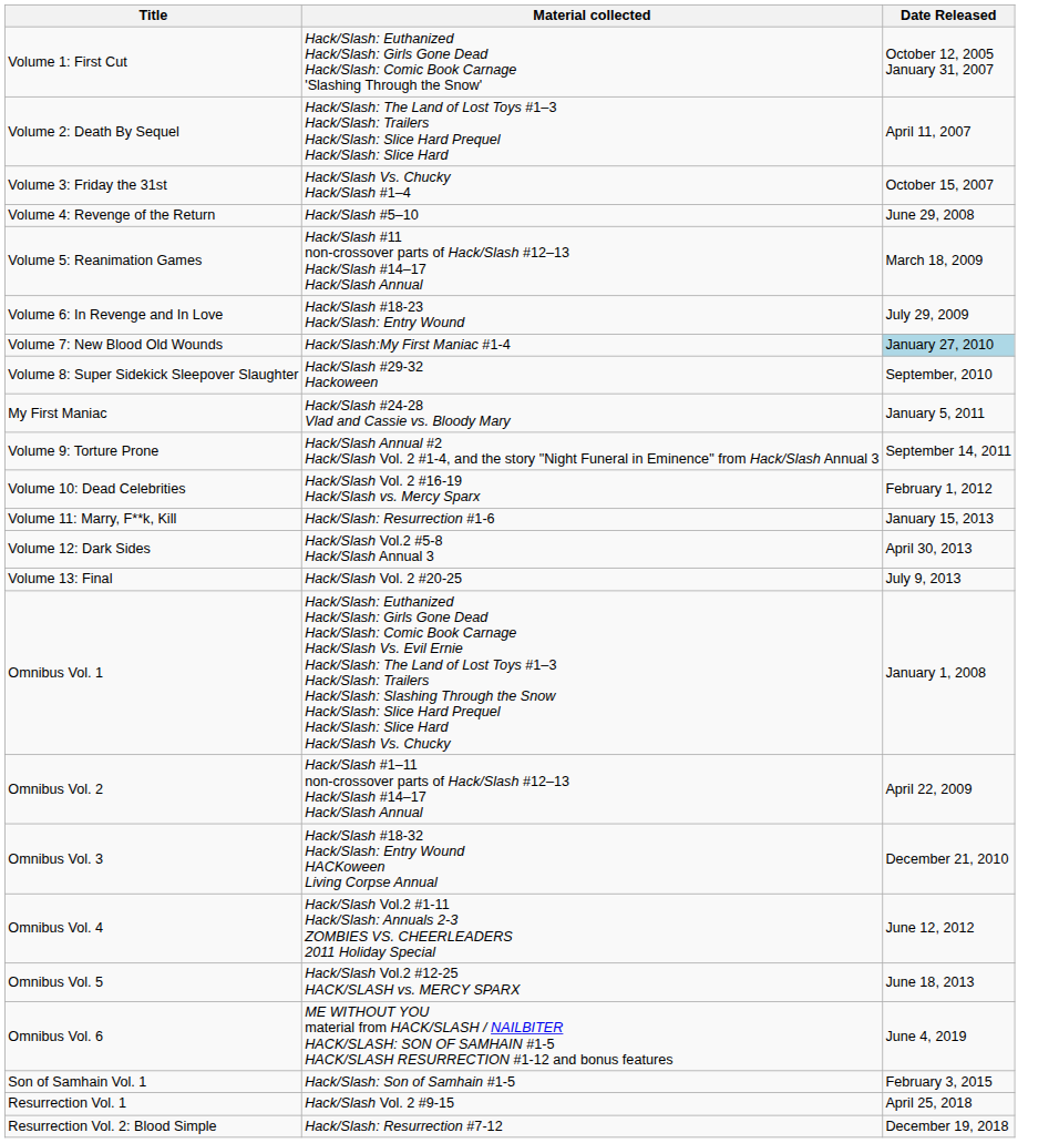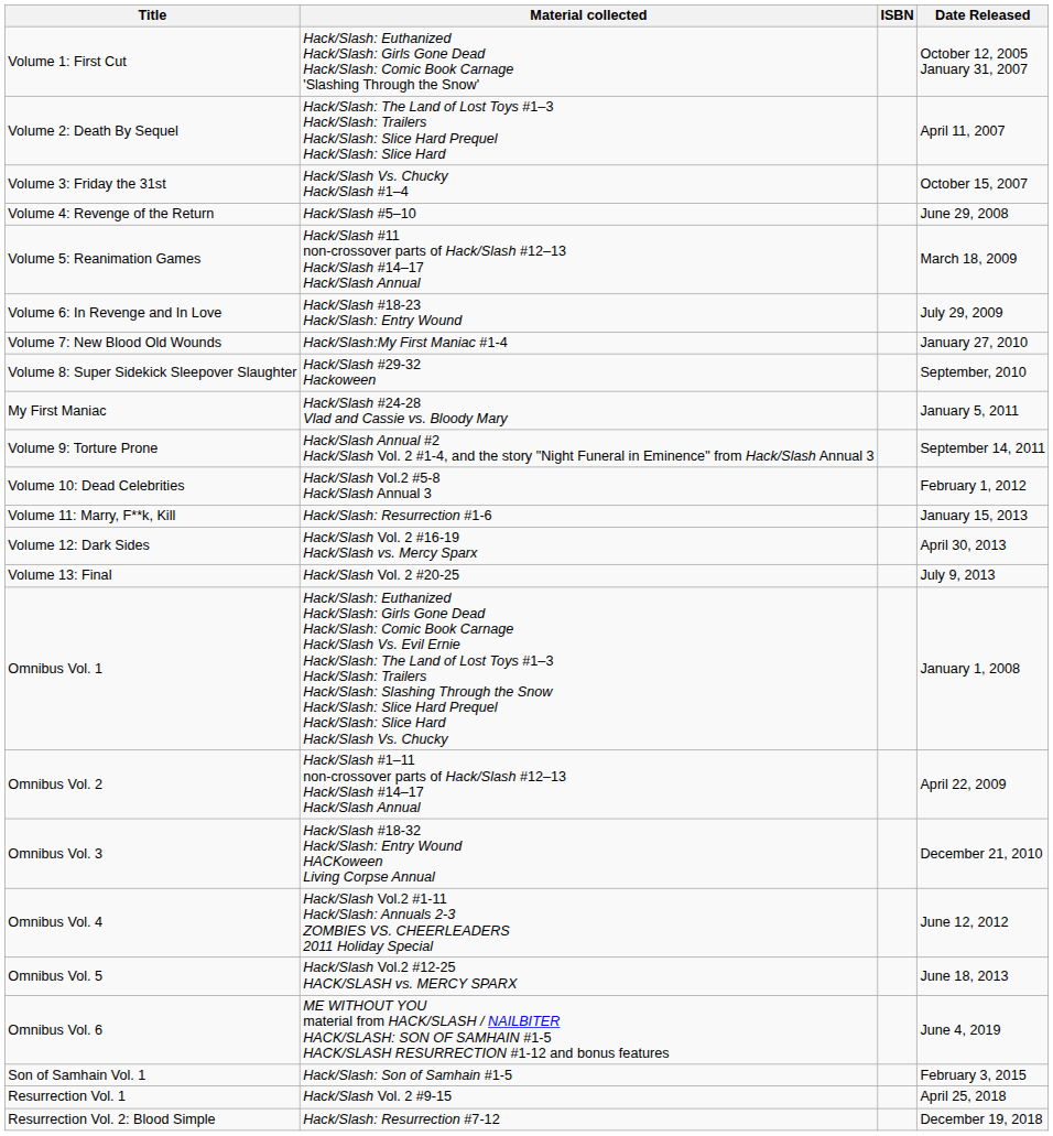 <table class="wikitable">
 <tr>
 <th>Title</th>
 <th>Material collected</th>
+<th>ISBN</th>
 <th>Date Released</th>
 </tr>
 <tr>
 <td>Volume 1: First Cut</td>
 <td><em>Hack/Slash: Euthanized</em> <br> <em>Hack/Slash: Girls Gone Dead</em> <br><em>Hack/Slash: Comic Book Carnage</em> <br> 'Slashing Through the Snow' <br></td>
+<td> <br> </td>
 <td>October 12, 2005 <br> January 31, 2007</td>
 </tr>
 <tr>
 <td>Volume 2: Death By Sequel</td>
 <td><em>Hack/Slash: The Land of Lost Toys</em> #1–3 <br> <em>Hack/Slash: Trailers</em> <br> <em>Hack/Slash: Slice Hard Prequel</em> <br> <em>Hack/Slash: Slice Hard</em></td>
+<td></td>
 <td>April 11, 2007</td>
 </tr>
 <tr>
 <td>Volume 3: Friday the 31st</td>
 <td><em>Hack/Slash Vs. Chucky</em> <br> <em>Hack/Slash</em> #1–4</td>
+<td></td>
 <td>October 15, 2007</td>
 </tr>
 <tr>
 <td>Volume 4: Revenge of the Return</td>
 <td><em>Hack/Slash</em> #5–10</td>
+<td></td>
 <td>June 29, 2008</td>
 </tr>
 <tr>
 <td>Volume 5: Reanimation Games</td>
 <td><em>Hack/Slash</em> #11 <br> non-crossover parts of <em>Hack/Slash</em> #12–13 <br> <em>Hack/Slash</em> #14–17 <br> <em>Hack/Slash Annual</em></td>
+<td></td>
 <td>March 18, 2009</td>
 </tr>
 <tr>
 <td>Volume 6: In Revenge and In Love</td>
 <td><em>Hack/Slash</em> #18-23 <br> <em>Hack/Slash: Entry Wound</em></td>
+<td></td>
 <td>July 29, 2009</td>
 </tr>
 <tr>
 <td>Volume 7: New Blood Old Wounds</td>
 <td><em>Hack/Slash:My First Maniac</em> #1-4 <br></td>
-<td style="background: lightblue;">January 27, 2010</td>
+<td></td>
+<td>January 27, 2010</td>
 </tr>
 <tr>
 <td>Volume 8: Super Sidekick Sleepover Slaughter</td>
 <td><em>Hack/Slash</em> #29-32 <br> <em>Hackoween</em></td>
+<td></td>
 <td>September, 2010</td>
 </tr>
 <tr>
 <td>My First Maniac</td>
 <td><em>Hack/Slash</em> #24-28 <br> <em>Vlad and Cassie vs. Bloody Mary</em></td>
+<td></td>
 <td>January 5, 2011</td>
 </tr>
 <tr>
 <td>Volume 9: Torture Prone</td>
 <td><em>Hack/Slash Annual</em> #2 <br> <em>Hack/Slash</em> Vol. 2 #1-4, and the story "Night Funeral in Eminence" from <em>Hack/Slash</em> Annual 3</td>
+<td></td>
 <td>September 14, 2011</td>
 </tr>
 <tr>
 <td>Volume 10: Dead Celebrities</td>
-<td><em>Hack/Slash</em> Vol. 2 #16-19 <br> <em>Hack/Slash vs. Mercy Sparx</em></td>
+<td><em>Hack/Slash</em> Vol.2 #5-8 <br> <em>Hack/Slash</em> Annual 3</td>
+<td></td>
 <td>February 1, 2012</td>
 </tr>
 <tr>
 <td>Volume 11: Marry, F**k, Kill</td>
 <td><em>Hack/Slash: Resurrection</em> #1-6</td>
+<td></td>
 <td>January 15, 2013</td>
 </tr>
 <tr>
 <td>Volume 12: Dark Sides</td>
-<td><em>Hack/Slash</em> Vol.2 #5-8 <br> <em>Hack/Slash</em> Annual 3</td>
+<td><em>Hack/Slash</em> Vol. 2 #16-19 <br> <em>Hack/Slash vs. Mercy Sparx</em></td>
+<td></td>
 <td>April 30, 2013</td>
 </tr>
 <tr>
 <td>Volume 13: Final</td>
 <td><em>Hack/Slash</em> Vol. 2 #20-25</td>
+<td></td>
 <td>July 9, 2013</td>
 </tr>
 <tr>
 <td>Omnibus Vol. 1</td>
 <td><em>Hack/Slash: Euthanized</em> <br> <em>Hack/Slash: Girls Gone Dead</em> <br> <em>Hack/Slash: Comic Book Carnage</em> <br> <em>Hack/Slash Vs. Evil Ernie</em> <br> <em>Hack/Slash: The Land of Lost Toys</em> #1–3<br> <em>Hack/Slash: Trailers</em> <br> <em>Hack/Slash: Slashing Through the Snow</em> <br> <em>Hack/Slash: Slice Hard Prequel</em> <br> <em>Hack/Slash: Slice Hard</em> <br> <em>Hack/Slash Vs. Chucky</em></td>
+<td></td>
 <td>January 1, 2008</td>
 </tr>
 <tr>
 <td>Omnibus Vol. 2</td>
 <td><em>Hack/Slash</em> #1–11 <br> non-crossover parts of <em>Hack/Slash</em> #12–13 <br> <em>Hack/Slash</em> #14–17 <br> <em>Hack/Slash Annual</em></td>
+<td></td>
 <td>April 22, 2009</td>
 </tr>
 <tr>
 <td>Omnibus Vol. 3</td>
 <td><em>Hack/Slash</em> #18-32 <br> <em>Hack/Slash: Entry Wound</em> <br> <em>HACKoween</em> <br> <em>Living Corpse Annual</em></td>
+<td></td>
 <td>December 21, 2010</td>
 </tr>
 <tr>
 <td>Omnibus Vol. 4</td>
 <td><em>Hack/Slash</em> Vol.2 #1-11 <br> <em>Hack/Slash: Annuals 2-3</em> <br> <em>ZOMBIES VS. CHEERLEADERS </em> <br> <em>2011 Holiday Special</em></td>
+<td></td>
 <td>June 12, 2012</td>
 </tr>
 <tr>
 <td>Omnibus Vol. 5</td>
 <td><em>Hack/Slash</em> Vol.2 #12-25 <br> <em>HACK/SLASH vs. MERCY SPARX </em></td>
+<td></td>
 <td>June 18, 2013</td>
 </tr>
 <tr>
 <td>Omnibus Vol. 6</td>
 <td><em>ME WITHOUT YOU</em><br> material from <em>HACK/SLASH / <a href='#'>NAILBITER</a></em> <br> <em>HACK/SLASH: SON OF SAMHAIN</em> #1-5 <br> <em>HACK/SLASH RESURRECTION</em> #1-12 and bonus features</td>
+<td></td>
 <td>June 4, 2019</td>
 </tr>
 <tr>
 <td>Son of Samhain Vol. 1</td>
 <td><em>Hack/Slash: Son of Samhain</em> #1-5</td>
+<td></td>
 <td>February 3, 2015</td>
 </tr>
 <tr>
 <td>Resurrection Vol. 1</td>
 <td><em>Hack/Slash</em> Vol. 2 #9-15</td>
+<td></td>
 <td>April 25, 2018</td>
 </tr>
 <tr>
 <td>Resurrection Vol. 2: Blood Simple</td>
 <td><em>Hack/Slash: Resurrection</em> #7-12</td>
+<td></td>
 <td>December 19, 2018</td>
 </tr>
 </table>
